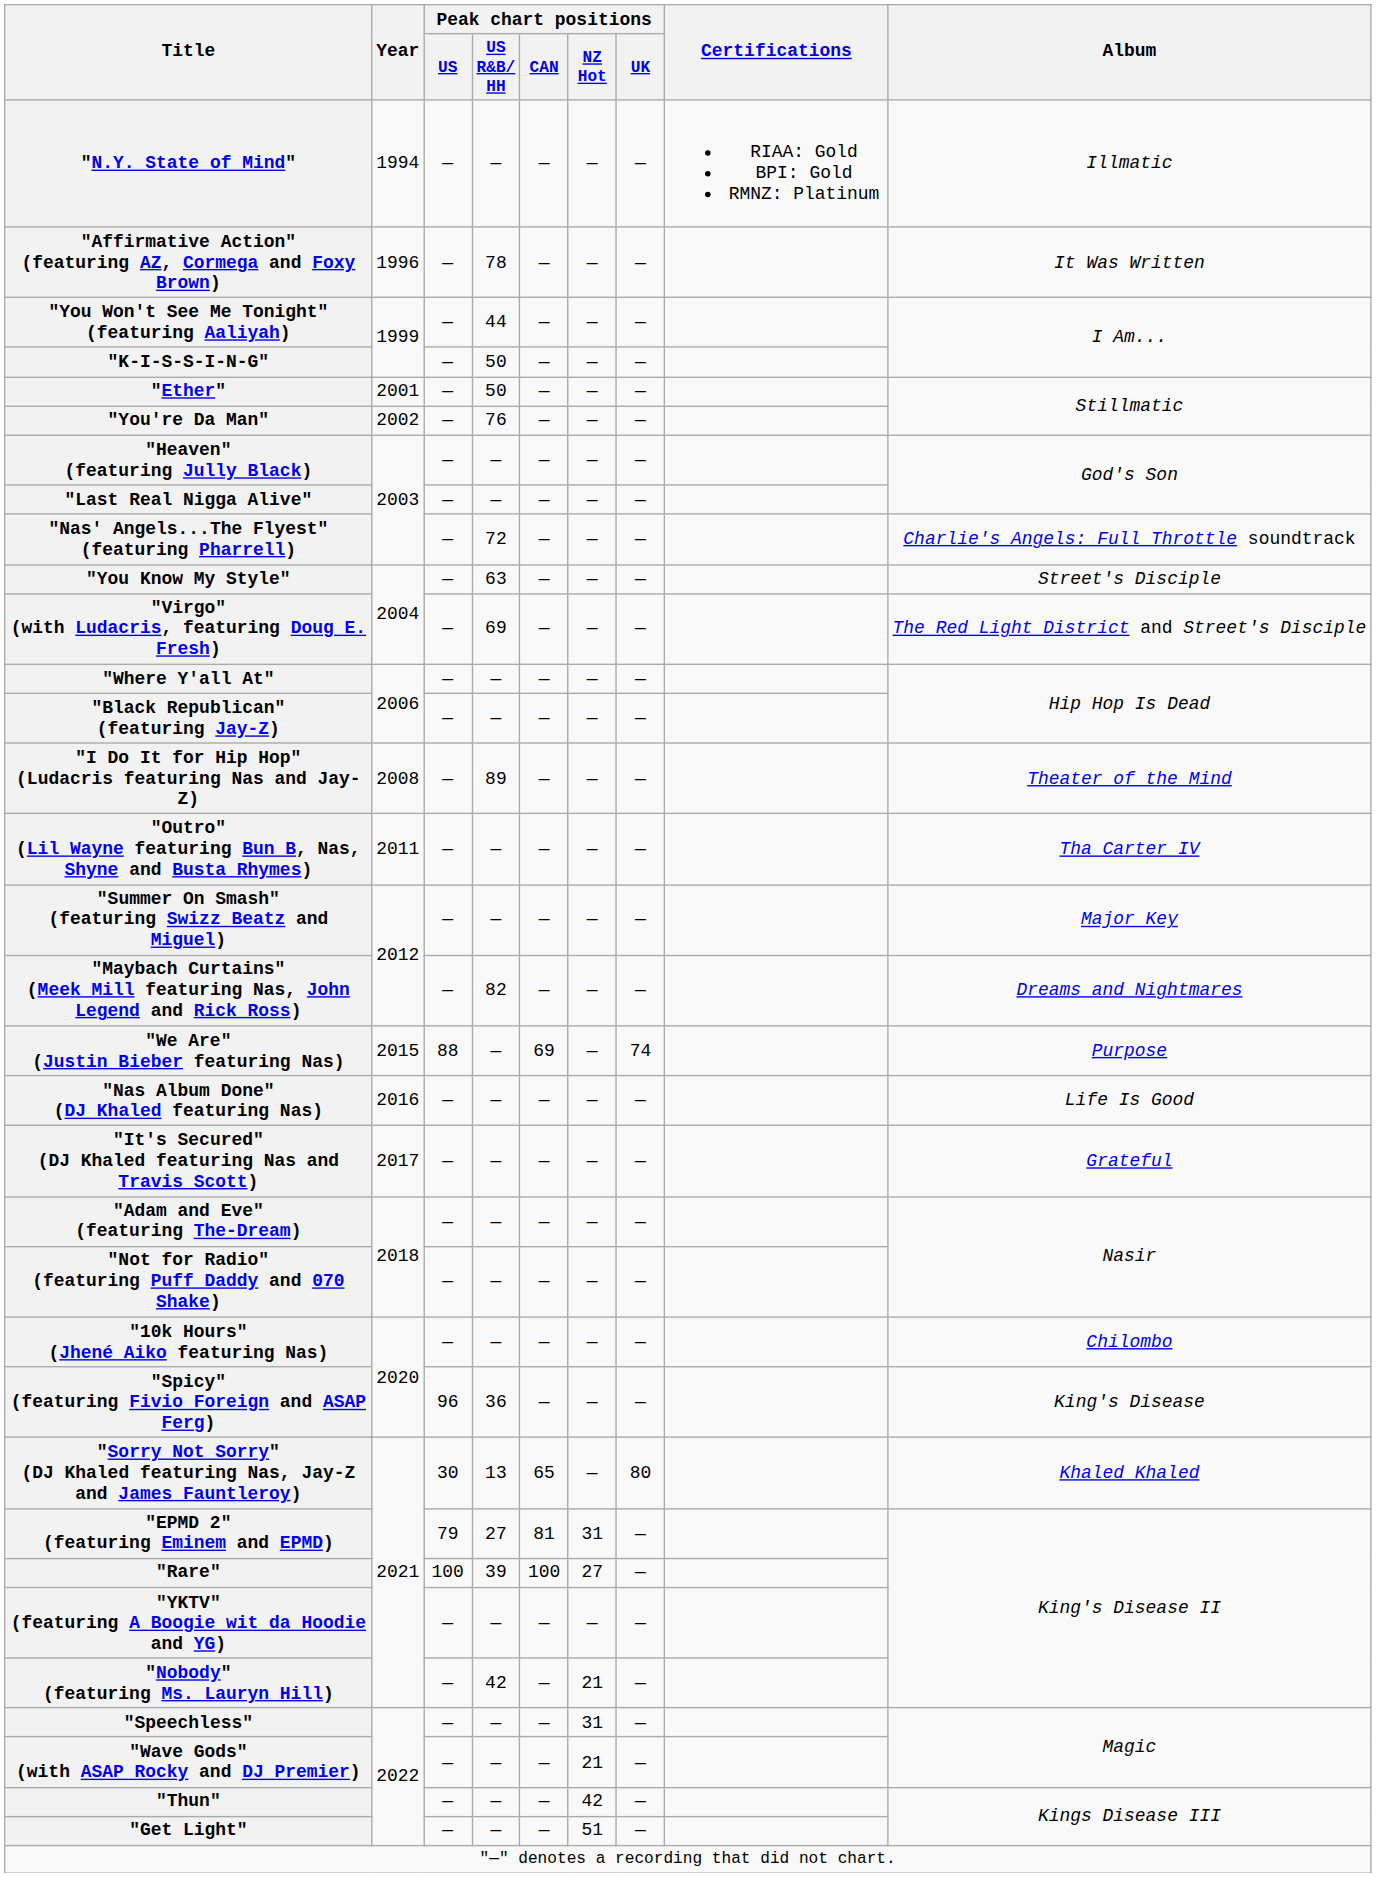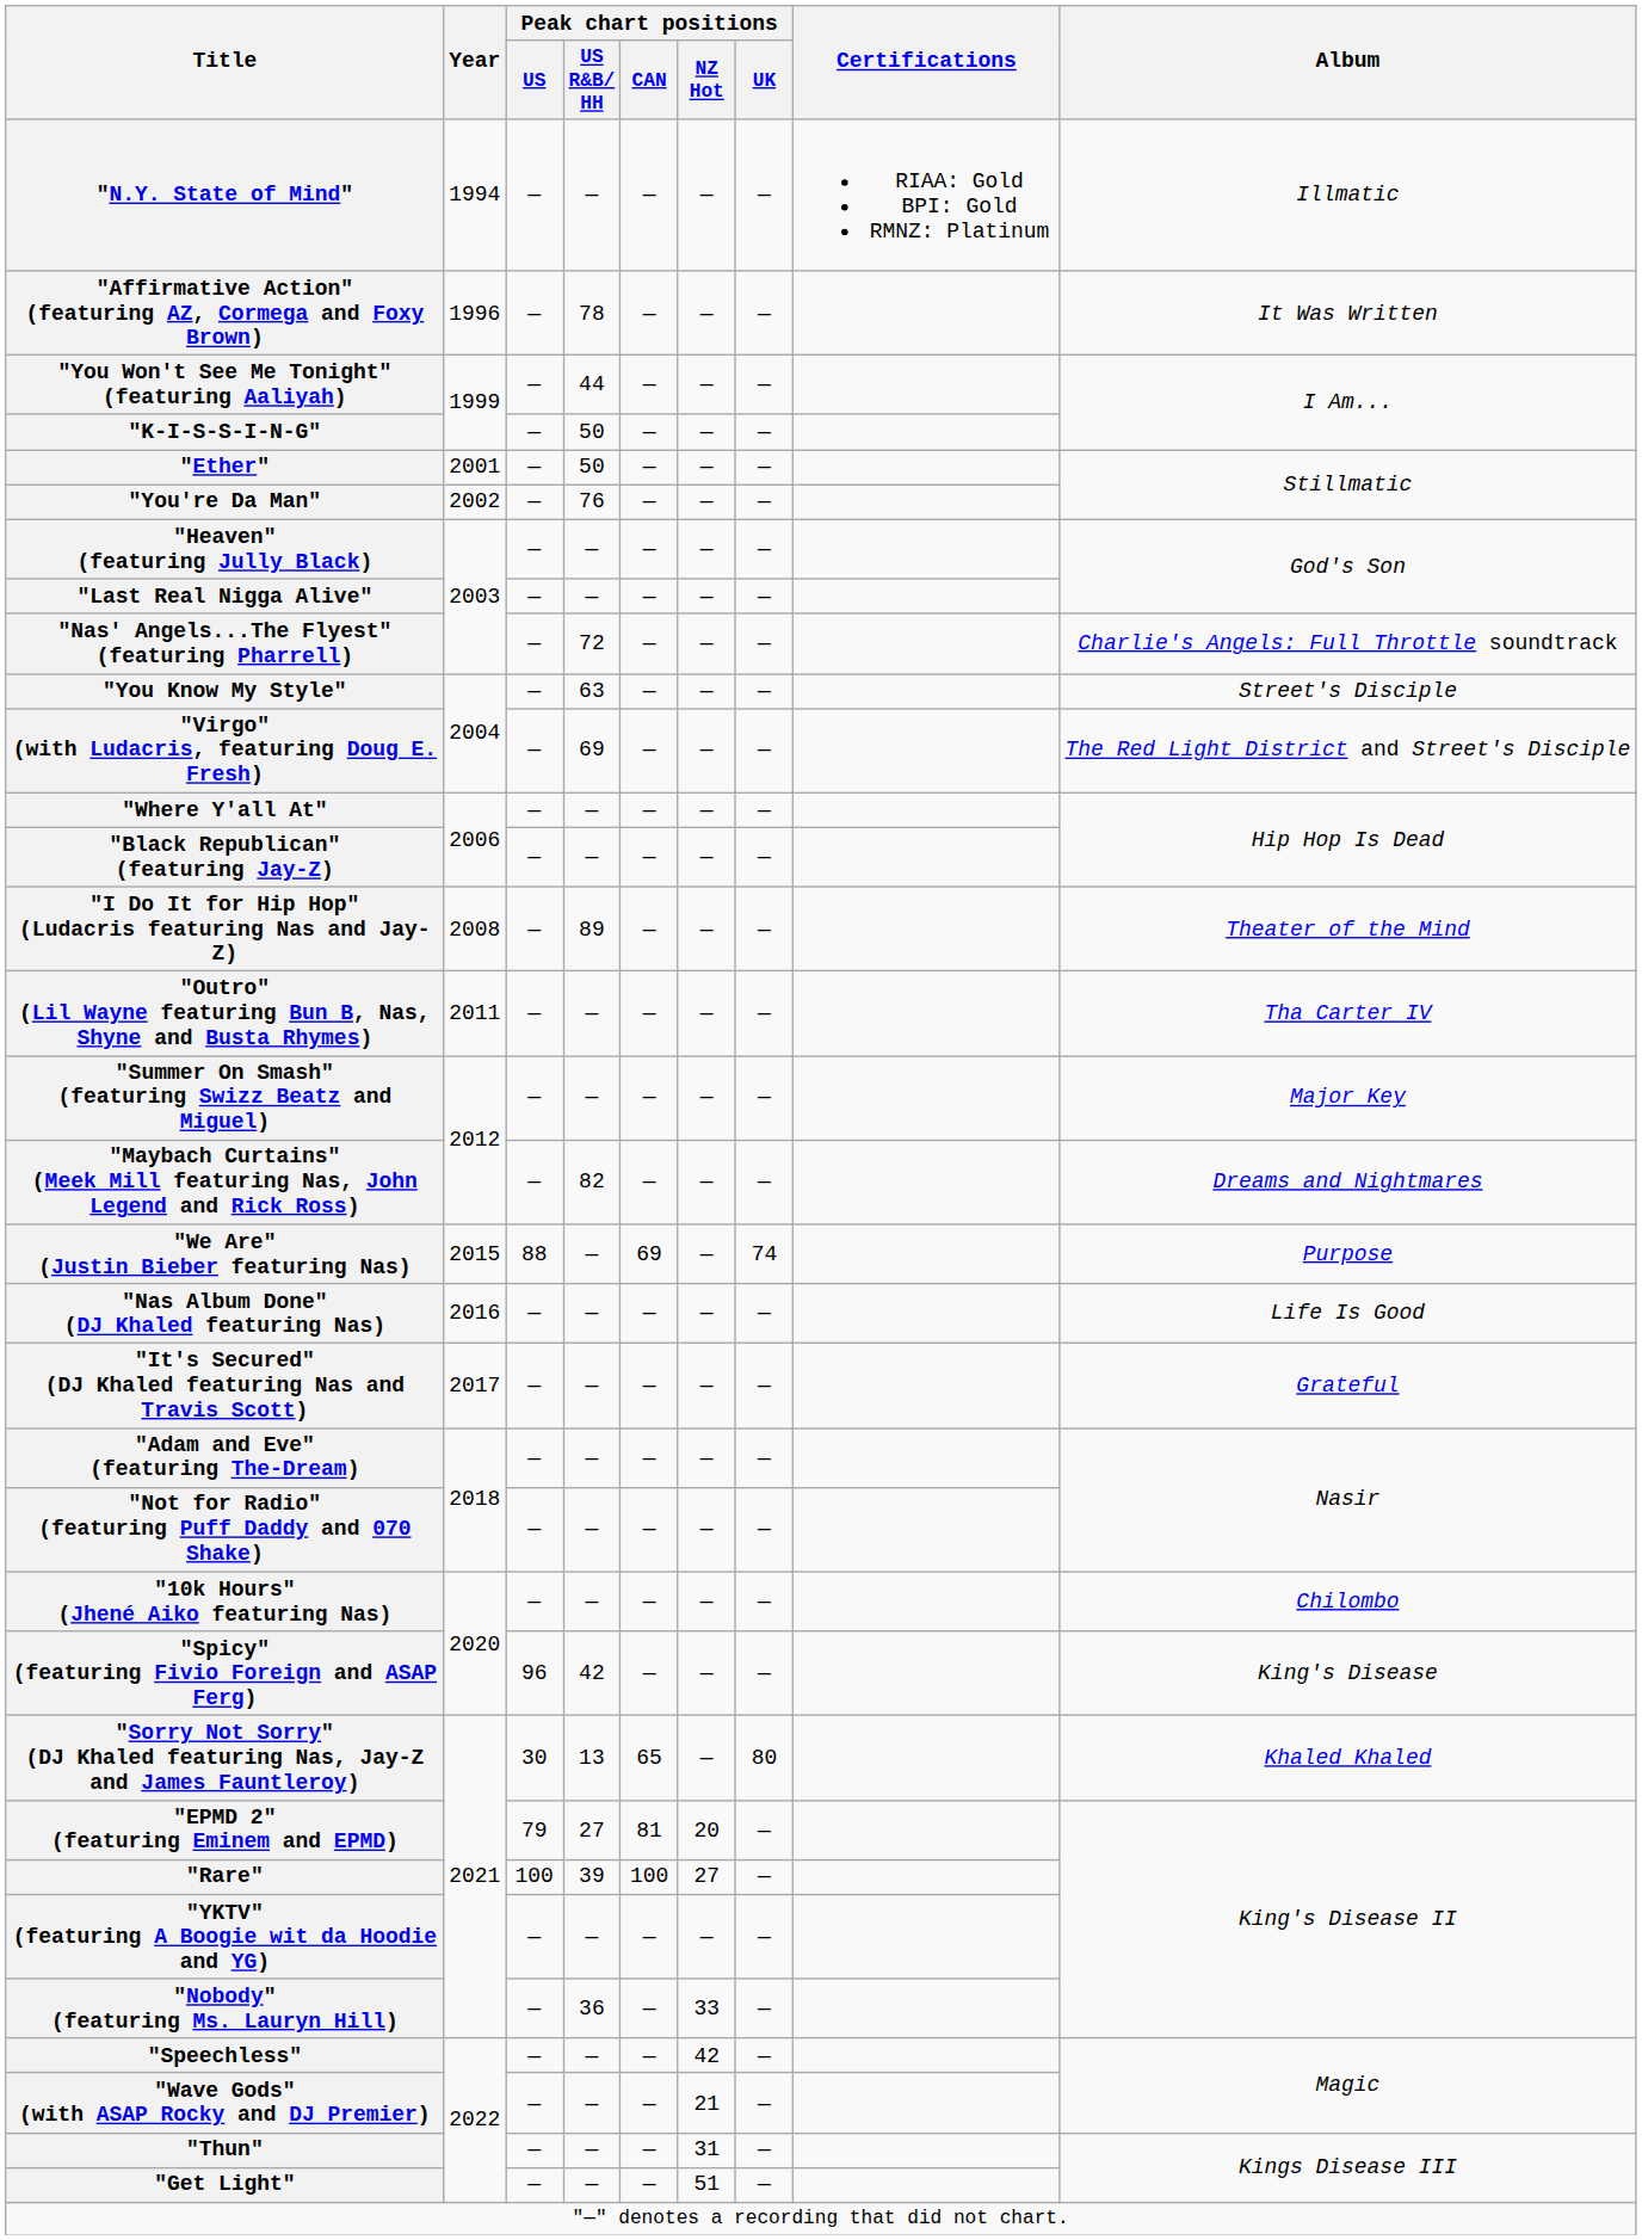 <table class="wikitable plainrowheaders" style="text-align:center;">
 <tr>
 <th scope="col" rowspan="2" style="width:20em;">Title</th>
 <th scope="col" rowspan="2">Year</th>
 <th scope="col" colspan="5">Peak chart positions</th>
 <th scope="col" rowspan="2" style="width:12em;"><a href='#'>Certifications</a></th>
 <th scope="col" rowspan="2">Album</th>
 </tr>
 <tr>
 <th scope="col" style="width:2.5em;font-size:90%;"><a href='#'>US</a><br></th>
 <th scope="col" style="width:2.5em;font-size:90%;"><a href='#'>US<br>R&B/<br>HH</a><br></th>
 <th scope="col" style="width:2.5em;font-size:90%;"><a href='#'>CAN</a><br></th>
 <th scope="col" style="width:2.5em;font-size:90%;"><a href='#'>NZ<br>Hot</a><br></th>
 <th scope="col" style="width:2.5em;font-size:90%;"><a href='#'>UK</a><br></th>
 </tr>
 <tr>
 <th scope="row">"<a href='#'>N.Y. State of Mind</a>"</th>
 <td>1994</td>
 <td>—</td>
 <td>—</td>
 <td>—</td>
 <td>—</td>
 <td>—</td>
 <td><br><ul><li>RIAA: Gold</li><li>BPI: Gold</li><li>RMNZ: Platinum</li></ul></td>
 <td><em>Illmatic</em></td>
 </tr>
 <tr>
 <th scope="row">"Affirmative Action"<br><span>(featuring <a href='#'>AZ</a>, <a href='#'>Cormega</a> and <a href='#'>Foxy Brown</a>)</span></th>
 <td>1996</td>
 <td>—</td>
 <td>78</td>
 <td>—</td>
 <td>—</td>
 <td>—</td>
 <td></td>
 <td><em>It Was Written</em></td>
 </tr>
 <tr>
 <th scope="row">"You Won't See Me Tonight"<br><span>(featuring <a href='#'>Aaliyah</a>)</span></th>
 <td rowspan="2">1999</td>
 <td>—</td>
 <td>44</td>
 <td>—</td>
 <td>—</td>
 <td>—</td>
 <td></td>
 <td rowspan="2"><em>I Am...</em></td>
 </tr>
 <tr>
 <th scope="row">"K-I-S-S-I-N-G"</th>
 <td>—</td>
 <td>50</td>
 <td>—</td>
 <td>—</td>
 <td>—</td>
 <td></td>
 </tr>
 <tr>
 <th scope="row">"<a href='#'>Ether</a>"</th>
 <td>2001</td>
 <td>—</td>
 <td>50</td>
 <td>—</td>
 <td>—</td>
 <td>—</td>
 <td></td>
 <td rowspan="2"><em>Stillmatic</em></td>
 </tr>
 <tr>
 <th scope="row">"You're Da Man"</th>
 <td>2002</td>
 <td>—</td>
 <td>76</td>
 <td>—</td>
 <td>—</td>
 <td>—</td>
 <td></td>
 </tr>
 <tr>
 <th scope="row">"Heaven"<br><span>(featuring <a href='#'>Jully Black</a>)</span></th>
 <td rowspan="3">2003</td>
 <td>—</td>
 <td>—</td>
 <td>—</td>
 <td>—</td>
 <td>—</td>
 <td></td>
 <td rowspan="2"><em>God's Son</em></td>
 </tr>
 <tr>
 <th scope="row">"Last Real Nigga Alive"</th>
 <td>—</td>
 <td>—</td>
 <td>—</td>
 <td>—</td>
 <td>—</td>
 <td></td>
 </tr>
 <tr>
 <th scope="row">"Nas' Angels...The Flyest"<br><span>(featuring <a href='#'>Pharrell</a>)</span></th>
 <td>—</td>
 <td>72</td>
 <td>—</td>
 <td>—</td>
 <td>—</td>
 <td></td>
 <td><em><a href='#'>Charlie's Angels: Full Throttle</a></em> soundtrack</td>
 </tr>
 <tr>
 <th scope="row">"You Know My Style"</th>
 <td rowspan="2">2004</td>
 <td>—</td>
 <td>63</td>
 <td>—</td>
 <td>—</td>
 <td>—</td>
 <td></td>
 <td><em>Street's Disciple</em></td>
 </tr>
 <tr>
 <th scope="row">"Virgo"<br><span>(with <a href='#'>Ludacris</a>, featuring <a href='#'>Doug E. Fresh</a>)</span></th>
 <td>—</td>
 <td>69</td>
 <td>—</td>
 <td>—</td>
 <td>—</td>
 <td></td>
 <td><em><a href='#'>The Red Light District</a></em> and <em>Street's Disciple</em></td>
 </tr>
 <tr>
 <th scope="row">"Where Y'all At"</th>
 <td rowspan="2">2006</td>
 <td>—</td>
 <td>—</td>
 <td>—</td>
 <td>—</td>
 <td>—</td>
 <td></td>
 <td rowspan="2"><em>Hip Hop Is Dead</em></td>
 </tr>
 <tr>
 <th scope="row">"Black Republican"<br><span>(featuring <a href='#'>Jay-Z</a>)</span></th>
 <td>—</td>
 <td>—</td>
 <td>—</td>
 <td>—</td>
 <td>—</td>
 <td></td>
 </tr>
 <tr>
 <th scope="row">"I Do It for Hip Hop"<br><span>(Ludacris featuring Nas and Jay-Z)</span></th>
 <td>2008</td>
 <td>—</td>
 <td>89</td>
 <td>—</td>
 <td>—</td>
 <td>—</td>
 <td></td>
 <td><em><a href='#'>Theater of the Mind</a></em></td>
 </tr>
 <tr>
 <th scope="row">"Outro"<br><span>(<a href='#'>Lil Wayne</a> featuring <a href='#'>Bun B</a>, Nas, <a href='#'>Shyne</a> and <a href='#'>Busta Rhymes</a>)</span></th>
 <td>2011</td>
 <td>—</td>
 <td>—</td>
 <td>—</td>
 <td>—</td>
 <td>—</td>
 <td></td>
 <td><em><a href='#'>Tha Carter IV</a></em></td>
 </tr>
 <tr>
 <th scope="row">"Summer On Smash"<br><span>(featuring <a href='#'>Swizz Beatz</a> and <a href='#'>Miguel</a>)</span></th>
 <td rowspan="2">2012</td>
 <td>—</td>
 <td>—</td>
 <td>—</td>
 <td>—</td>
 <td>—</td>
 <td></td>
 <td><em><a href='#'>Major Key</a></em></td>
 </tr>
 <tr>
 <th scope="row">"Maybach Curtains"<br><span>(<a href='#'>Meek Mill</a> featuring Nas, <a href='#'>John Legend</a> and <a href='#'>Rick Ross</a>)</span></th>
 <td>—</td>
 <td>82</td>
 <td>—</td>
 <td>—</td>
 <td>—</td>
 <td></td>
 <td><em><a href='#'>Dreams and Nightmares</a></em></td>
 </tr>
 <tr>
 <th scope="row">"We Are"<br><span>(<a href='#'>Justin Bieber</a> featuring Nas)</span></th>
 <td>2015</td>
 <td>88</td>
 <td>—</td>
 <td>69</td>
 <td>—</td>
 <td>74</td>
 <td></td>
 <td><em><a href='#'>Purpose</a></em></td>
 </tr>
 <tr>
 <th scope="row">"Nas Album Done"<br><span>(<a href='#'>DJ Khaled</a> featuring Nas)</span></th>
 <td>2016</td>
 <td>—</td>
 <td>—</td>
 <td>—</td>
 <td>—</td>
 <td>—</td>
 <td></td>
 <td><em>Life Is Good</em></td>
 </tr>
 <tr>
 <th scope="row">"It's Secured"<br><span>(DJ Khaled featuring Nas and <a href='#'>Travis Scott</a>)</span></th>
 <td>2017</td>
 <td>—</td>
 <td>—</td>
 <td>—</td>
 <td>—</td>
 <td>—</td>
 <td></td>
 <td><em><a href='#'>Grateful</a></em></td>
 </tr>
 <tr>
 <th scope="row">"Adam and Eve"<br><span>(featuring <a href='#'>The-Dream</a>)</span></th>
 <td rowspan="2">2018</td>
 <td>—</td>
 <td>—</td>
 <td>—</td>
 <td>—</td>
 <td>—</td>
 <td></td>
 <td rowspan="2"><em>Nasir</em></td>
 </tr>
 <tr>
 <th scope="row">"Not for Radio"<br><span>(featuring <a href='#'>Puff Daddy</a> and <a href='#'>070 Shake</a>)</span></th>
 <td>—</td>
 <td>—</td>
 <td>—</td>
 <td>—</td>
 <td>—</td>
 <td></td>
 </tr>
 <tr>
 <th scope="row">"10k Hours"<br><span>(<a href='#'>Jhené Aiko</a> featuring Nas)</span></th>
 <td rowspan="2">2020</td>
 <td>—</td>
 <td>—</td>
 <td>—</td>
 <td>—</td>
 <td>—</td>
 <td></td>
 <td><em><a href='#'>Chilombo</a></em></td>
 </tr>
 <tr>
 <th scope="row">"Spicy"<br><span>(featuring <a href='#'>Fivio Foreign</a> and <a href='#'>ASAP Ferg</a>)</span></th>
 <td>96</td>
-<td>36</td>
+<td>42</td>
 <td>—</td>
 <td>—</td>
 <td>—</td>
 <td></td>
 <td><em>King's Disease</em></td>
 </tr>
 <tr>
 <th scope="row">"<a href='#'>Sorry Not Sorry</a>"<br><span>(DJ Khaled featuring Nas, Jay-Z and <a href='#'>James Fauntleroy</a>)</span></th>
 <td rowspan="5">2021</td>
 <td>30</td>
 <td>13</td>
 <td>65</td>
 <td>—</td>
 <td>80</td>
 <td></td>
 <td><em><a href='#'>Khaled Khaled</a></em></td>
 </tr>
 <tr>
 <th scope="row">"EPMD 2"<br><span>(featuring <a href='#'>Eminem</a> and <a href='#'>EPMD</a>)</span></th>
 <td>79</td>
 <td>27</td>
 <td>81</td>
-<td>31</td>
+<td>20</td>
 <td>—</td>
 <td></td>
 <td rowspan="4"><em>King's Disease II</em></td>
 </tr>
 <tr>
 <th scope="row">"Rare"</th>
 <td>100</td>
 <td>39</td>
 <td>100</td>
 <td>27</td>
 <td>—</td>
 <td></td>
 </tr>
 <tr>
 <th scope="row">"YKTV"<br><span>(featuring <a href='#'>A Boogie wit da Hoodie</a> and <a href='#'>YG</a>)</span></th>
 <td>—</td>
 <td>—</td>
 <td>—</td>
 <td>—</td>
 <td>—</td>
 <td></td>
 </tr>
 <tr>
 <th scope="row">"<a href='#'>Nobody</a>"<br><span>(featuring <a href='#'>Ms. Lauryn Hill</a>)</span></th>
 <td>—</td>
-<td>42</td>
+<td>36</td>
 <td>—</td>
-<td>21</td>
+<td>33</td>
 <td>—</td>
 <td></td>
 </tr>
 <tr>
 <th scope="row">"Speechless"</th>
 <td rowspan="4">2022</td>
 <td>—</td>
 <td>—</td>
 <td>—</td>
-<td>31</td>
+<td>42</td>
 <td>—</td>
 <td></td>
 <td rowspan="2"><em>Magic</em></td>
 </tr>
 <tr>
 <th scope="row">"Wave Gods"<br><span>(with <a href='#'>ASAP Rocky</a> and <a href='#'>DJ Premier</a>)</span></th>
 <td>—</td>
 <td>—</td>
 <td>—</td>
 <td>21</td>
 <td>—</td>
 <td></td>
 </tr>
 <tr>
 <th scope="row">"Thun"</th>
 <td>—</td>
 <td>—</td>
 <td>—</td>
-<td>42</td>
+<td>31</td>
 <td>—</td>
 <td></td>
 <td rowspan="2"><em>Kings Disease III</em></td>
 </tr>
 <tr>
 <th scope="row">"Get Light"</th>
 <td>—</td>
 <td>—</td>
 <td>—</td>
 <td>51</td>
 <td>—</td>
 <td></td>
 </tr>
 <tr>
 <td colspan="14" style="font-size:90%">"—" denotes a recording that did not chart.</td>
 </tr>
 </table>
